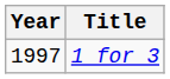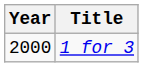 <table class="wikitable">
 <tr>
 <th>Year</th>
 <th>Title</th>
 </tr>
 <tr>
-<td>1997</td>
+<td>2000</td>
 <td><em><a href='#'>1 for 3</a></em></td>
 </tr>
 </table>
